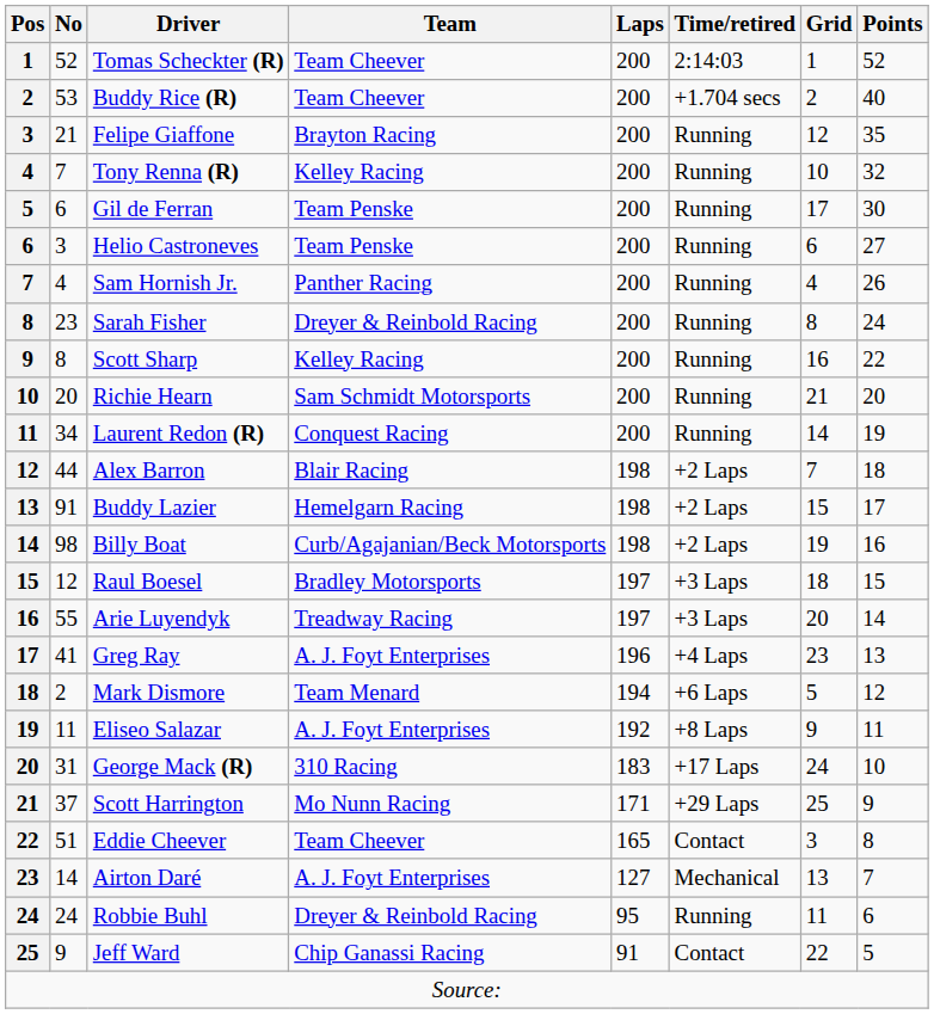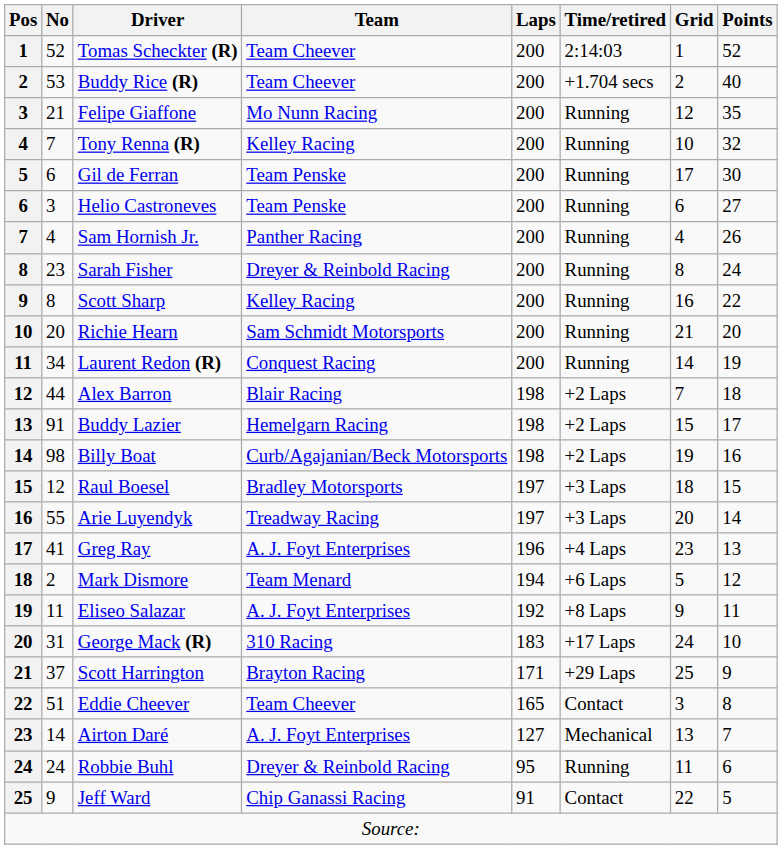 <table class="wikitable" style="font-size:95%;">
 <tr>
 <th>Pos</th>
 <th>No</th>
 <th>Driver</th>
 <th>Team</th>
 <th>Laps</th>
 <th>Time/retired</th>
 <th>Grid</th>
 <th>Points</th>
 </tr>
 <tr>
 <th>1</th>
 <td>52</td>
 <td> <a href='#'>Tomas Scheckter</a> <strong>(R)</strong></td>
 <td><a href='#'>Team Cheever</a></td>
 <td>200</td>
 <td>2:14:03</td>
 <td>1</td>
 <td>52</td>
 </tr>
 <tr>
 <th>2</th>
 <td>53</td>
 <td> <a href='#'>Buddy Rice</a> <strong>(R)</strong></td>
 <td><a href='#'>Team Cheever</a></td>
 <td>200</td>
 <td>+1.704 secs</td>
 <td>2</td>
 <td>40</td>
 </tr>
 <tr>
 <th>3</th>
 <td>21</td>
 <td> <a href='#'>Felipe Giaffone</a></td>
-<td><a href='#'>Brayton Racing</a></td>
+<td><a href='#'>Mo Nunn Racing</a></td>
 <td>200</td>
 <td>Running</td>
 <td>12</td>
 <td>35</td>
 </tr>
 <tr>
 <th>4</th>
 <td>7</td>
 <td> <a href='#'>Tony Renna</a> <strong>(R)</strong></td>
 <td><a href='#'>Kelley Racing</a></td>
 <td>200</td>
 <td>Running</td>
 <td>10</td>
 <td>32</td>
 </tr>
 <tr>
 <th>5</th>
 <td>6</td>
 <td> <a href='#'>Gil de Ferran</a></td>
 <td><a href='#'>Team Penske</a></td>
 <td>200</td>
 <td>Running</td>
 <td>17</td>
 <td>30</td>
 </tr>
 <tr>
 <th>6</th>
 <td>3</td>
 <td> <a href='#'>Helio Castroneves</a></td>
 <td><a href='#'>Team Penske</a></td>
 <td>200</td>
 <td>Running</td>
 <td>6</td>
 <td>27</td>
 </tr>
 <tr>
 <th>7</th>
 <td>4</td>
 <td> <a href='#'>Sam Hornish Jr.</a></td>
 <td><a href='#'>Panther Racing</a></td>
 <td>200</td>
 <td>Running</td>
 <td>4</td>
 <td>26</td>
 </tr>
 <tr>
 <th>8</th>
 <td>23</td>
 <td> <a href='#'>Sarah Fisher</a></td>
 <td><a href='#'>Dreyer & Reinbold Racing</a></td>
 <td>200</td>
 <td>Running</td>
 <td>8</td>
 <td>24</td>
 </tr>
 <tr>
 <th>9</th>
 <td>8</td>
 <td> <a href='#'>Scott Sharp</a></td>
 <td><a href='#'>Kelley Racing</a></td>
 <td>200</td>
 <td>Running</td>
 <td>16</td>
 <td>22</td>
 </tr>
 <tr>
 <th>10</th>
 <td>20</td>
 <td> <a href='#'>Richie Hearn</a></td>
 <td><a href='#'>Sam Schmidt Motorsports</a></td>
 <td>200</td>
 <td>Running</td>
 <td>21</td>
 <td>20</td>
 </tr>
 <tr>
 <th>11</th>
 <td>34</td>
 <td> <a href='#'>Laurent Redon</a> <strong>(R)</strong></td>
 <td><a href='#'>Conquest Racing</a></td>
 <td>200</td>
 <td>Running</td>
 <td>14</td>
 <td>19</td>
 </tr>
 <tr>
 <th>12</th>
 <td>44</td>
 <td> <a href='#'>Alex Barron</a></td>
 <td><a href='#'>Blair Racing</a></td>
 <td>198</td>
 <td>+2 Laps</td>
 <td>7</td>
 <td>18</td>
 </tr>
 <tr>
 <th>13</th>
 <td>91</td>
 <td> <a href='#'>Buddy Lazier</a></td>
 <td><a href='#'>Hemelgarn Racing</a></td>
 <td>198</td>
 <td>+2 Laps</td>
 <td>15</td>
 <td>17</td>
 </tr>
 <tr>
 <th>14</th>
 <td>98</td>
 <td> <a href='#'>Billy Boat</a></td>
 <td><a href='#'>Curb/Agajanian/Beck Motorsports</a></td>
 <td>198</td>
 <td>+2 Laps</td>
 <td>19</td>
 <td>16</td>
 </tr>
 <tr>
 <th>15</th>
 <td>12</td>
 <td> <a href='#'>Raul Boesel</a></td>
 <td><a href='#'>Bradley Motorsports</a></td>
 <td>197</td>
 <td>+3 Laps</td>
 <td>18</td>
 <td>15</td>
 </tr>
 <tr>
 <th>16</th>
 <td>55</td>
 <td> <a href='#'>Arie Luyendyk</a></td>
 <td><a href='#'>Treadway Racing</a></td>
 <td>197</td>
 <td>+3 Laps</td>
 <td>20</td>
 <td>14</td>
 </tr>
 <tr>
 <th>17</th>
 <td>41</td>
 <td> <a href='#'>Greg Ray</a></td>
 <td><a href='#'>A. J. Foyt Enterprises</a></td>
 <td>196</td>
 <td>+4 Laps</td>
 <td>23</td>
 <td>13</td>
 </tr>
 <tr>
 <th>18</th>
 <td>2</td>
 <td> <a href='#'>Mark Dismore</a></td>
 <td><a href='#'>Team Menard</a></td>
 <td>194</td>
 <td>+6 Laps</td>
 <td>5</td>
 <td>12</td>
 </tr>
 <tr>
 <th>19</th>
 <td>11</td>
 <td> <a href='#'>Eliseo Salazar</a></td>
 <td><a href='#'>A. J. Foyt Enterprises</a></td>
 <td>192</td>
 <td>+8 Laps</td>
 <td>9</td>
 <td>11</td>
 </tr>
 <tr>
 <th>20</th>
 <td>31</td>
 <td> <a href='#'>George Mack</a> <strong>(R)</strong></td>
 <td><a href='#'>310 Racing</a></td>
 <td>183</td>
 <td>+17 Laps</td>
 <td>24</td>
 <td>10</td>
 </tr>
 <tr>
 <th>21</th>
 <td>37</td>
 <td> <a href='#'>Scott Harrington</a></td>
-<td><a href='#'>Mo Nunn Racing</a></td>
+<td><a href='#'>Brayton Racing</a></td>
 <td>171</td>
 <td>+29 Laps</td>
 <td>25</td>
 <td>9</td>
 </tr>
 <tr>
 <th>22</th>
 <td>51</td>
 <td> <a href='#'>Eddie Cheever</a></td>
 <td><a href='#'>Team Cheever</a></td>
 <td>165</td>
 <td>Contact</td>
 <td>3</td>
 <td>8</td>
 </tr>
 <tr>
 <th>23</th>
 <td>14</td>
 <td> <a href='#'>Airton Daré</a></td>
 <td><a href='#'>A. J. Foyt Enterprises</a></td>
 <td>127</td>
 <td>Mechanical</td>
 <td>13</td>
 <td>7</td>
 </tr>
 <tr>
 <th>24</th>
 <td>24</td>
 <td> <a href='#'>Robbie Buhl</a></td>
 <td><a href='#'>Dreyer & Reinbold Racing</a></td>
 <td>95</td>
 <td>Running</td>
 <td>11</td>
 <td>6</td>
 </tr>
 <tr>
 <th>25</th>
 <td>9</td>
 <td> <a href='#'>Jeff Ward</a></td>
 <td><a href='#'>Chip Ganassi Racing</a></td>
 <td>91</td>
 <td>Contact</td>
 <td>22</td>
 <td>5</td>
 </tr>
 <tr>
 <td align=center colspan=8><em>Source:</em></td>
 </tr>
 </table>
